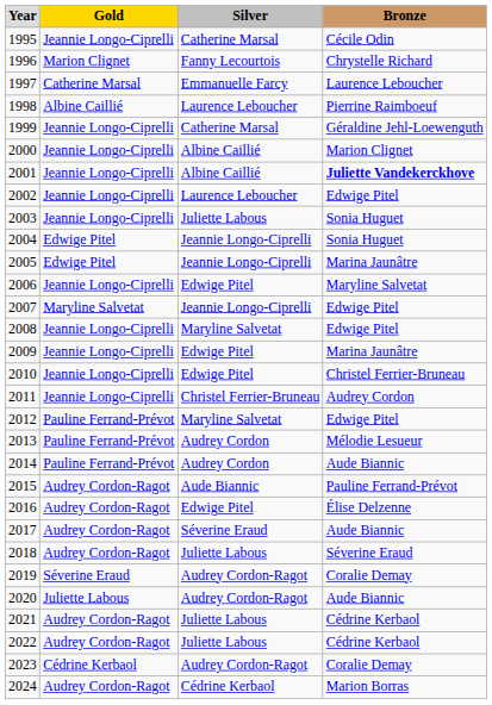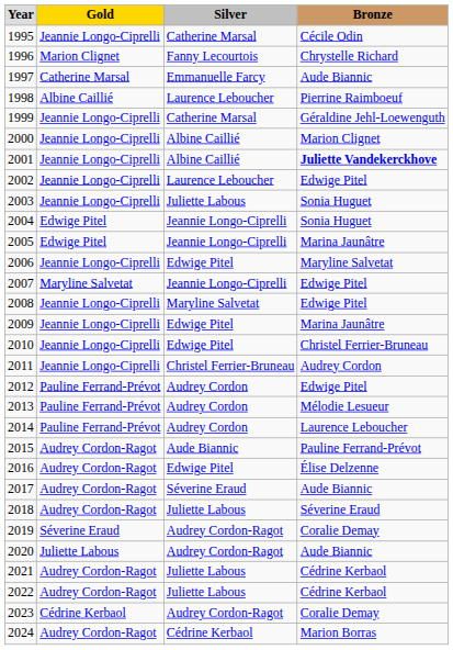 <table class="wikitable" style="text-align:left;">
 <tr>
 <td style="background:#DDDDDD; font-weight:bold; text-align:center;">Year</td>
 <td style="background:gold; font-weight:bold; text-align:center;">Gold</td>
 <td style="background:silver; font-weight:bold; text-align:center;">Silver</td>
 <td style="background:#cc9966; font-weight:bold; text-align:center;">Bronze</td>
 </tr>
 <tr>
 <td>1995</td>
 <td><a href='#'>Jeannie Longo-Ciprelli</a></td>
 <td><a href='#'>Catherine Marsal</a></td>
 <td><a href='#'>Cécile Odin</a></td>
 </tr>
 <tr>
 <td>1996</td>
 <td><a href='#'>Marion Clignet</a></td>
 <td><a href='#'>Fanny Lecourtois</a></td>
 <td><a href='#'>Chrystelle Richard</a></td>
 </tr>
 <tr>
 <td>1997</td>
 <td><a href='#'>Catherine Marsal</a></td>
 <td><a href='#'>Emmanuelle Farcy</a></td>
-<td><a href='#'>Laurence Leboucher</a></td>
+<td><a href='#'>Aude Biannic</a></td>
 </tr>
 <tr>
 <td>1998</td>
 <td><a href='#'>Albine Caillié</a></td>
 <td><a href='#'>Laurence Leboucher</a></td>
 <td><a href='#'>Pierrine Raimboeuf</a></td>
 </tr>
 <tr>
 <td>1999</td>
 <td><a href='#'>Jeannie Longo-Ciprelli</a></td>
 <td><a href='#'>Catherine Marsal</a></td>
 <td><a href='#'>Géraldine Jehl-Loewenguth</a></td>
 </tr>
 <tr>
 <td>2000</td>
 <td><a href='#'>Jeannie Longo-Ciprelli</a></td>
 <td><a href='#'>Albine Caillié</a></td>
 <td><a href='#'>Marion Clignet</a></td>
 </tr>
 <tr>
 <td>2001</td>
 <td><a href='#'>Jeannie Longo-Ciprelli</a></td>
 <td><a href='#'>Albine Caillié</a></td>
 <td><strong><a href='#'>Juliette Vandekerckhove</a></strong></td>
 </tr>
 <tr>
 <td>2002</td>
 <td><a href='#'>Jeannie Longo-Ciprelli</a></td>
 <td><a href='#'>Laurence Leboucher</a></td>
 <td><a href='#'>Edwige Pitel</a></td>
 </tr>
 <tr>
 <td>2003</td>
 <td><a href='#'>Jeannie Longo-Ciprelli</a></td>
 <td><a href='#'>Juliette Labous</a></td>
 <td><a href='#'>Sonia Huguet</a></td>
 </tr>
 <tr>
 <td>2004</td>
 <td><a href='#'>Edwige Pitel</a></td>
 <td><a href='#'>Jeannie Longo-Ciprelli</a></td>
 <td><a href='#'>Sonia Huguet</a></td>
 </tr>
 <tr>
 <td>2005</td>
 <td><a href='#'>Edwige Pitel</a></td>
 <td><a href='#'>Jeannie Longo-Ciprelli</a></td>
 <td><a href='#'>Marina Jaunâtre</a></td>
 </tr>
 <tr>
 <td>2006</td>
 <td><a href='#'>Jeannie Longo-Ciprelli</a></td>
 <td><a href='#'>Edwige Pitel</a></td>
 <td><a href='#'>Maryline Salvetat</a></td>
 </tr>
 <tr>
 <td>2007</td>
 <td><a href='#'>Maryline Salvetat</a></td>
 <td><a href='#'>Jeannie Longo-Ciprelli</a></td>
 <td><a href='#'>Edwige Pitel</a></td>
 </tr>
 <tr>
 <td>2008</td>
 <td><a href='#'>Jeannie Longo-Ciprelli</a></td>
 <td><a href='#'>Maryline Salvetat</a></td>
 <td><a href='#'>Edwige Pitel</a></td>
 </tr>
 <tr>
 <td>2009</td>
 <td><a href='#'>Jeannie Longo-Ciprelli</a></td>
 <td><a href='#'>Edwige Pitel</a></td>
 <td><a href='#'>Marina Jaunâtre</a></td>
 </tr>
 <tr>
 <td>2010</td>
 <td><a href='#'>Jeannie Longo-Ciprelli</a></td>
 <td><a href='#'>Edwige Pitel</a></td>
 <td><a href='#'>Christel Ferrier-Bruneau</a></td>
 </tr>
 <tr>
 <td>2011</td>
 <td><a href='#'>Jeannie Longo-Ciprelli</a></td>
 <td><a href='#'>Christel Ferrier-Bruneau</a></td>
 <td><a href='#'>Audrey Cordon</a></td>
 </tr>
 <tr>
 <td>2012</td>
 <td><a href='#'>Pauline Ferrand-Prévot</a></td>
-<td><a href='#'>Maryline Salvetat</a></td>
+<td><a href='#'>Audrey Cordon</a></td>
 <td><a href='#'>Edwige Pitel</a></td>
 </tr>
 <tr>
 <td>2013</td>
 <td><a href='#'>Pauline Ferrand-Prévot</a></td>
 <td><a href='#'>Audrey Cordon</a></td>
 <td><a href='#'>Mélodie Lesueur</a></td>
 </tr>
 <tr>
 <td>2014</td>
 <td><a href='#'>Pauline Ferrand-Prévot</a></td>
 <td><a href='#'>Audrey Cordon</a></td>
-<td><a href='#'>Aude Biannic</a></td>
+<td><a href='#'>Laurence Leboucher</a></td>
 </tr>
 <tr>
 <td>2015</td>
 <td><a href='#'>Audrey Cordon-Ragot</a></td>
 <td><a href='#'>Aude Biannic</a></td>
 <td><a href='#'>Pauline Ferrand-Prévot</a></td>
 </tr>
 <tr>
 <td>2016</td>
 <td><a href='#'>Audrey Cordon-Ragot</a></td>
 <td><a href='#'>Edwige Pitel</a></td>
 <td><a href='#'>Élise Delzenne</a></td>
 </tr>
 <tr>
 <td>2017</td>
 <td><a href='#'>Audrey Cordon-Ragot</a></td>
 <td><a href='#'>Séverine Eraud</a></td>
 <td><a href='#'>Aude Biannic</a></td>
 </tr>
 <tr>
 <td>2018</td>
 <td><a href='#'>Audrey Cordon-Ragot</a></td>
 <td><a href='#'>Juliette Labous</a></td>
 <td><a href='#'>Séverine Eraud</a></td>
 </tr>
 <tr>
 <td>2019</td>
 <td><a href='#'>Séverine Eraud</a></td>
 <td><a href='#'>Audrey Cordon-Ragot</a></td>
 <td><a href='#'>Coralie Demay</a></td>
 </tr>
 <tr>
 <td>2020</td>
 <td><a href='#'>Juliette Labous</a></td>
 <td><a href='#'>Audrey Cordon-Ragot</a></td>
 <td><a href='#'>Aude Biannic</a></td>
 </tr>
 <tr>
 <td>2021</td>
 <td><a href='#'>Audrey Cordon-Ragot</a></td>
 <td><a href='#'>Juliette Labous</a></td>
 <td><a href='#'>Cédrine Kerbaol</a></td>
 </tr>
 <tr>
 <td>2022</td>
 <td><a href='#'>Audrey Cordon-Ragot</a></td>
 <td><a href='#'>Juliette Labous</a></td>
 <td><a href='#'>Cédrine Kerbaol</a></td>
 </tr>
 <tr>
 <td>2023</td>
 <td><a href='#'>Cédrine Kerbaol</a></td>
 <td><a href='#'>Audrey Cordon-Ragot</a></td>
 <td><a href='#'>Coralie Demay</a></td>
 </tr>
 <tr>
 <td>2024</td>
 <td><a href='#'>Audrey Cordon-Ragot</a></td>
 <td><a href='#'>Cédrine Kerbaol</a></td>
 <td><a href='#'>Marion Borras</a></td>
 </tr>
 </table>
